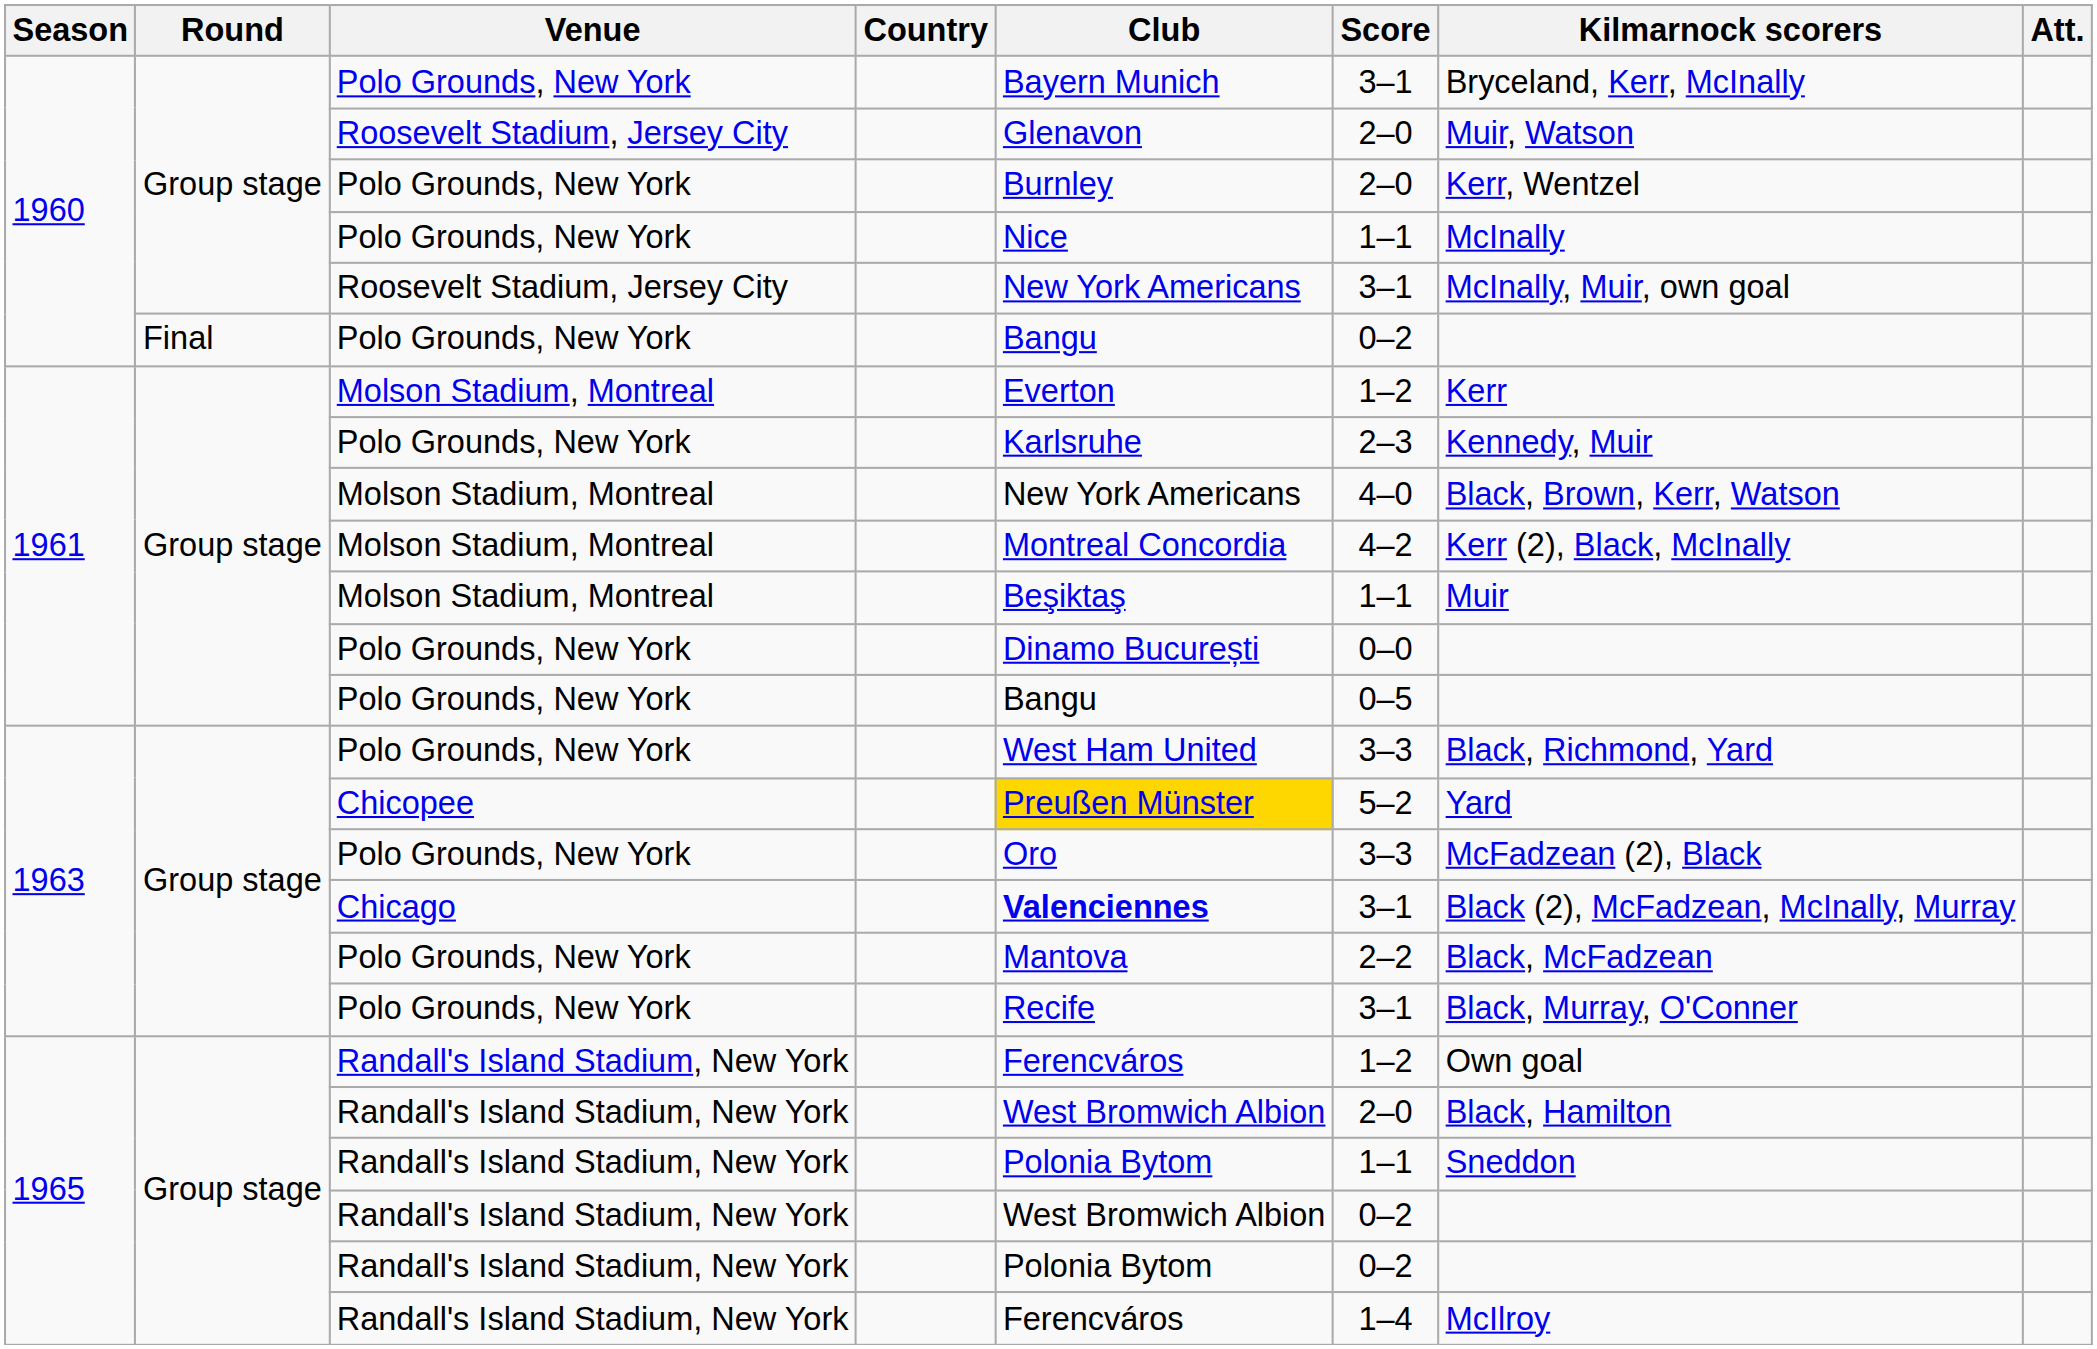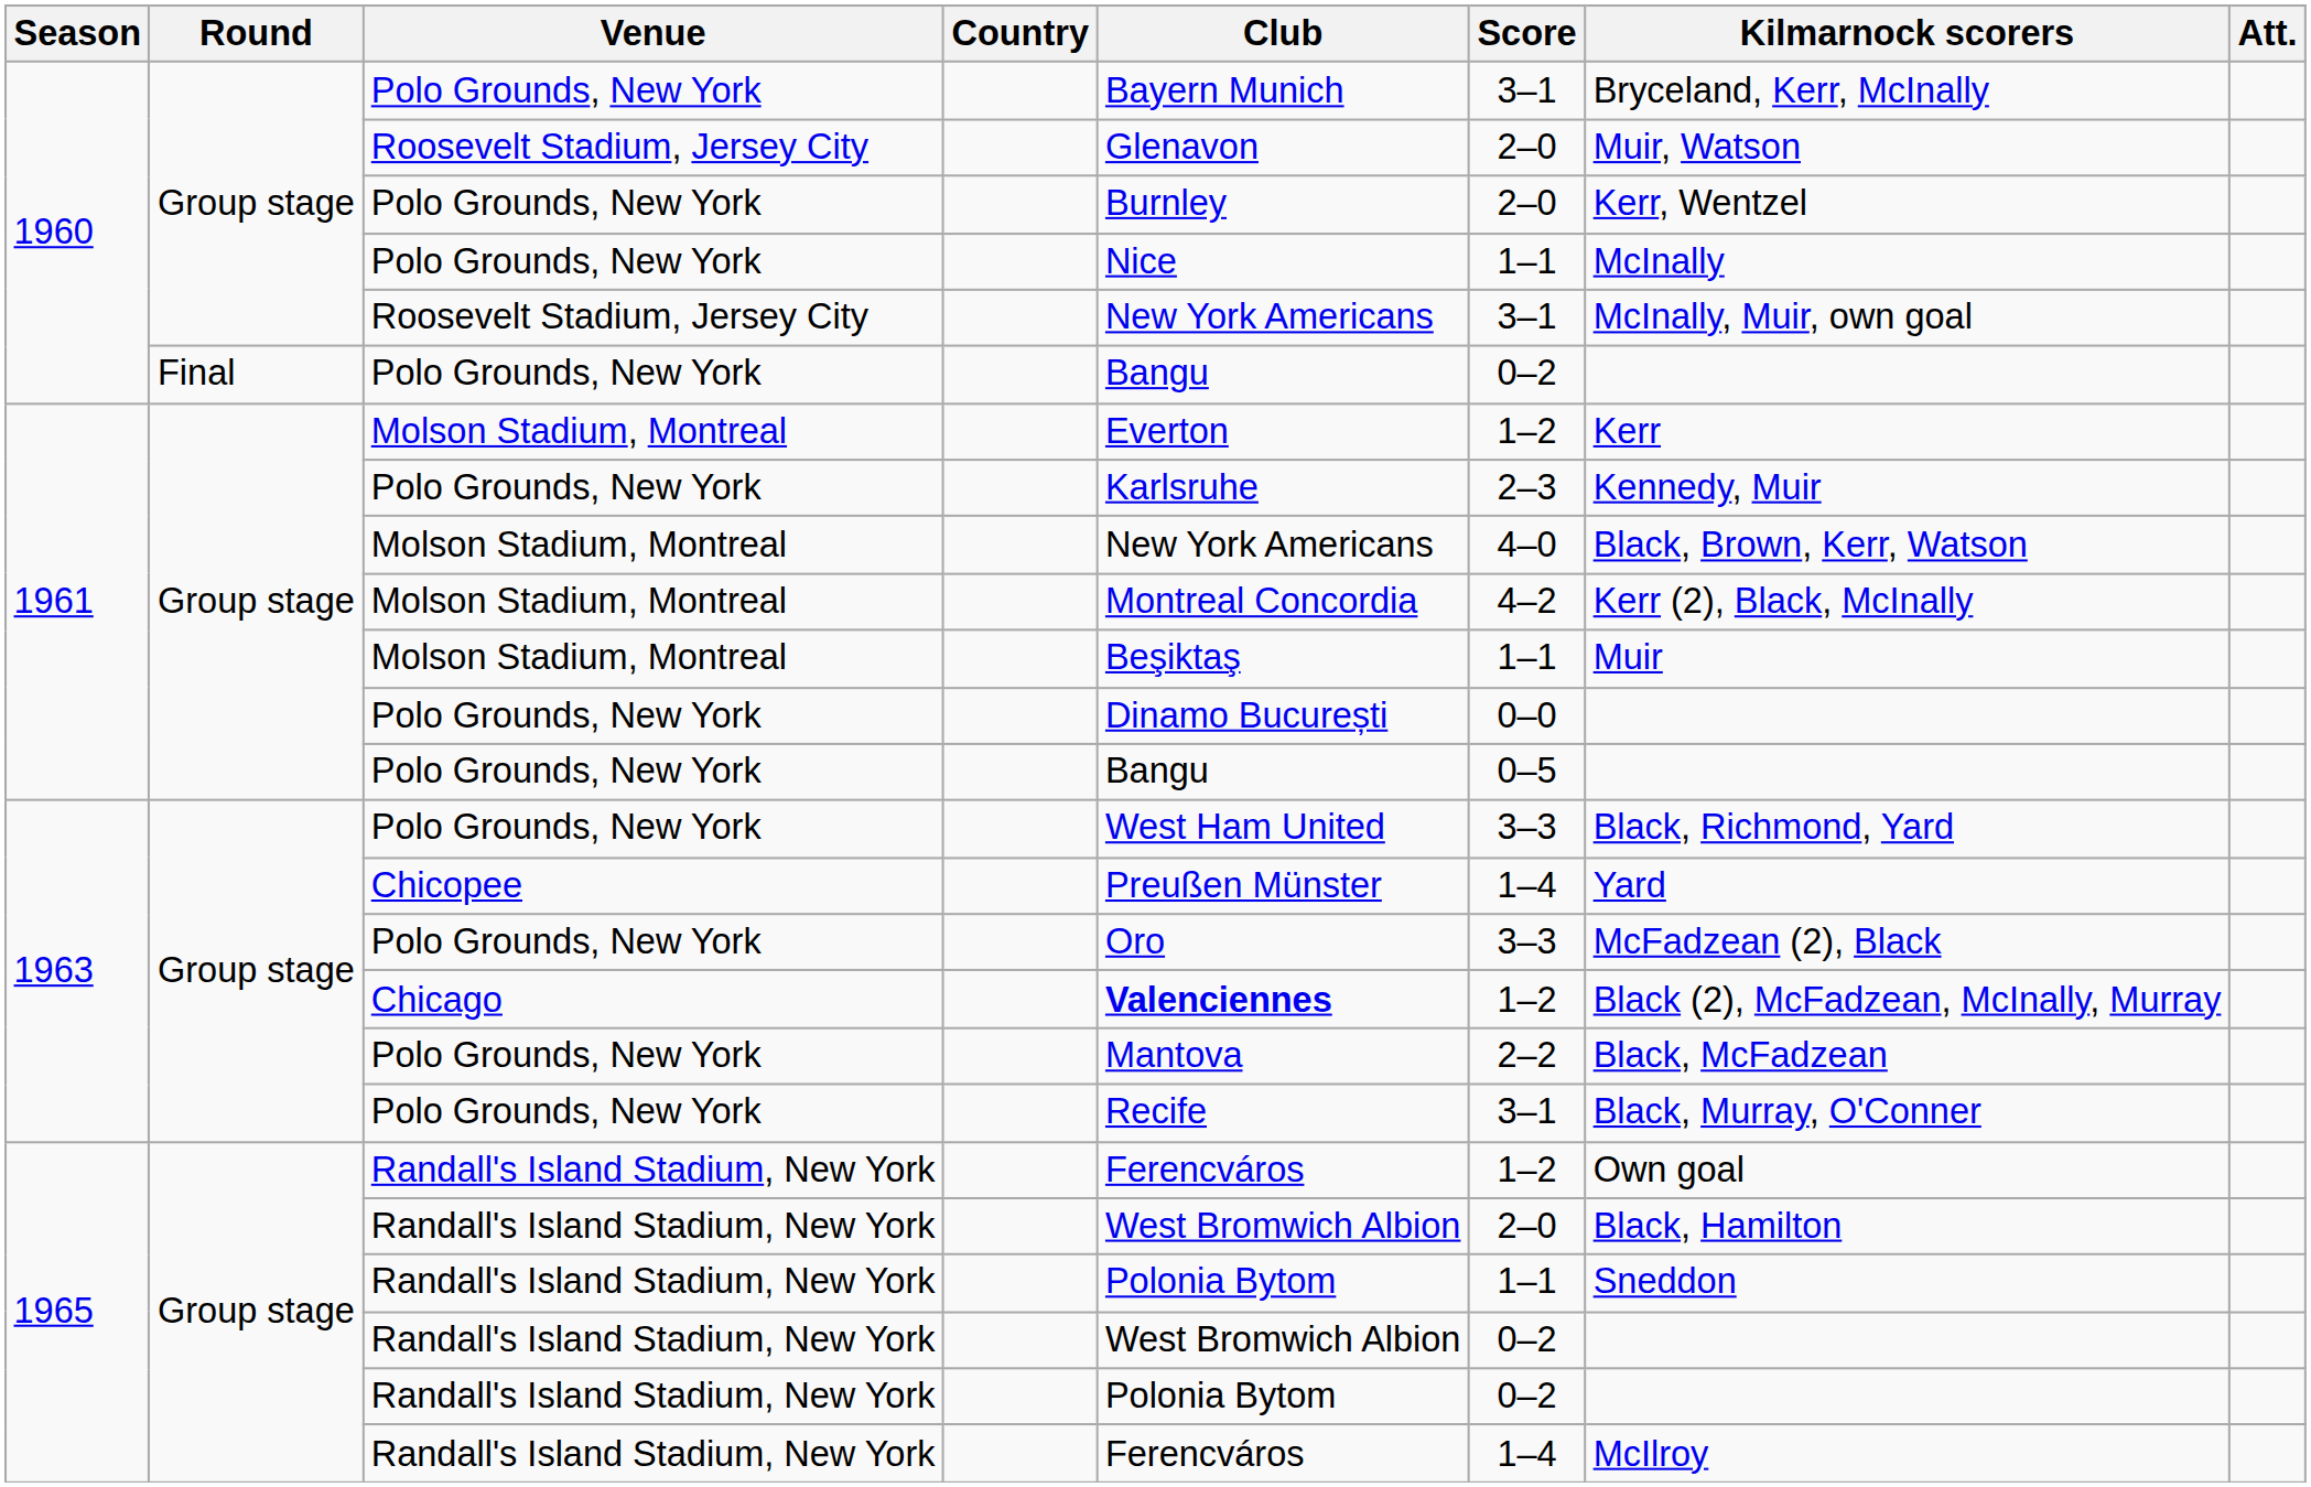 <table class="wikitable plainrowheaders sortable">
 <tr>
 <th scope=col>Season</th>
 <th scope=col>Round</th>
 <th scope=col>Venue</th>
 <th scope=col>Country</th>
 <th scope=col>Club</th>
 <th scope=col>Score</th>
 <th scope=col class=unsortable>Kilmarnock scorers</th>
 <th scope=col>Att.</th>
 </tr>
 <tr>
 <td rowspan=6><a href='#'>1960</a></td>
 <td rowspan=5>Group stage</td>
 <td><a href='#'>Polo Grounds</a>, <a href='#'>New York</a></td>
 <td></td>
 <td scope=row><a href='#'>Bayern Munich</a></td>
 <td align=center>3–1</td>
 <td>Bryceland, <a href='#'>Kerr</a>, <a href='#'>McInally</a></td>
 <td align=right></td>
 </tr>
 <tr>
 <td><a href='#'>Roosevelt Stadium</a>, <a href='#'>Jersey City</a></td>
 <td></td>
 <td scope=row><a href='#'>Glenavon</a></td>
 <td align=center>2–0</td>
 <td><a href='#'>Muir</a>, <a href='#'>Watson</a></td>
 <td align=right></td>
 </tr>
 <tr>
 <td>Polo Grounds, New York</td>
 <td></td>
 <td scope=row><a href='#'>Burnley</a></td>
 <td align=center>2–0</td>
 <td><a href='#'>Kerr</a>, Wentzel</td>
 <td align=right></td>
 </tr>
 <tr>
 <td>Polo Grounds, New York</td>
 <td></td>
 <td scope=row><a href='#'>Nice</a></td>
 <td align=center>1–1</td>
 <td><a href='#'>McInally</a></td>
 <td align=right></td>
 </tr>
 <tr>
 <td>Roosevelt Stadium, Jersey City</td>
 <td></td>
 <td scope=row><a href='#'>New York Americans</a></td>
 <td align=center>3–1</td>
 <td><a href='#'>McInally</a>, <a href='#'>Muir</a>, own goal</td>
 <td align=right></td>
 </tr>
 <tr>
 <td>Final</td>
 <td>Polo Grounds, New York</td>
 <td></td>
 <td scope=row><a href='#'>Bangu</a></td>
 <td align=center>0–2</td>
 <td></td>
 <td align=right></td>
 </tr>
 <tr>
 <td rowspan=7><a href='#'>1961</a></td>
 <td rowspan=7>Group stage</td>
 <td><a href='#'>Molson Stadium</a>, <a href='#'>Montreal</a></td>
 <td></td>
 <td scope=row><a href='#'>Everton</a></td>
 <td align=center>1–2</td>
 <td><a href='#'>Kerr</a></td>
 <td align=right></td>
 </tr>
 <tr>
 <td>Polo Grounds, New York</td>
 <td></td>
 <td scope=row><a href='#'>Karlsruhe</a></td>
 <td align=center>2–3</td>
 <td><a href='#'>Kennedy</a>, <a href='#'>Muir</a></td>
 <td align=right></td>
 </tr>
 <tr>
 <td>Molson Stadium, Montreal</td>
 <td></td>
 <td scope=row>New York Americans</td>
 <td align=center>4–0</td>
 <td><a href='#'>Black</a>, <a href='#'>Brown</a>, <a href='#'>Kerr</a>, <a href='#'>Watson</a></td>
 <td align=right></td>
 </tr>
 <tr>
 <td>Molson Stadium, Montreal</td>
 <td></td>
 <td scope=row><a href='#'>Montreal Concordia</a></td>
 <td align=center>4–2</td>
 <td><a href='#'>Kerr</a> (2), <a href='#'>Black</a>, <a href='#'>McInally</a></td>
 <td align=right></td>
 </tr>
 <tr>
 <td>Molson Stadium, Montreal</td>
 <td></td>
 <td scope=row><a href='#'>Beşiktaş</a></td>
 <td align=center>1–1</td>
 <td><a href='#'>Muir</a></td>
 <td align=right></td>
 </tr>
 <tr>
 <td>Polo Grounds, New York</td>
 <td></td>
 <td scope=row><a href='#'>Dinamo București</a></td>
 <td align=center>0–0</td>
 <td></td>
 <td align=right></td>
 </tr>
 <tr>
 <td>Polo Grounds, New York</td>
 <td></td>
 <td scope=row>Bangu</td>
 <td align=center>0–5</td>
 <td></td>
 <td align=right></td>
 </tr>
 <tr>
 <td rowspan=6><a href='#'>1963</a></td>
 <td rowspan=6>Group stage</td>
 <td>Polo Grounds, New York</td>
 <td></td>
 <td scope=row><a href='#'>West Ham United</a></td>
 <td align=center>3–3</td>
 <td><a href='#'>Black</a>, <a href='#'>Richmond</a>, <a href='#'>Yard</a></td>
 <td align=right></td>
 </tr>
 <tr>
 <td><a href='#'>Chicopee</a></td>
 <td></td>
-<td scope=row style="background: gold;"><a href='#'>Preußen Münster</a></td>
-<td align=center>5–2</td>
+<td scope=row><a href='#'>Preußen Münster</a></td>
+<td align=center>1–4</td>
 <td><a href='#'>Yard</a></td>
 <td align=right></td>
 </tr>
 <tr>
 <td>Polo Grounds, New York</td>
 <td></td>
 <td scope=row><a href='#'>Oro</a></td>
 <td align=center>3–3</td>
 <td><a href='#'>McFadzean</a> (2), <a href='#'>Black</a></td>
 <td align=right></td>
 </tr>
 <tr>
 <td><a href='#'>Chicago</a></td>
 <td></td>
 <td scope=row><strong><a href='#'>Valenciennes</a></strong></td>
-<td align=center>3–1</td>
+<td align=center>1–2</td>
 <td><a href='#'>Black</a> (2), <a href='#'>McFadzean</a>, <a href='#'>McInally</a>, <a href='#'>Murray</a></td>
 <td align=right></td>
 </tr>
 <tr>
 <td>Polo Grounds, New York</td>
 <td></td>
 <td scope=row><a href='#'>Mantova</a></td>
 <td align=center>2–2</td>
 <td><a href='#'>Black</a>, <a href='#'>McFadzean</a></td>
 <td align=right></td>
 </tr>
 <tr>
 <td>Polo Grounds, New York</td>
 <td></td>
 <td scope=row><a href='#'>Recife</a></td>
 <td align=center>3–1</td>
 <td><a href='#'>Black</a>, <a href='#'>Murray</a>, <a href='#'>O'Conner</a></td>
 <td align=right></td>
 </tr>
 <tr>
 <td rowspan=6><a href='#'>1965</a></td>
 <td rowspan=6>Group stage</td>
 <td><a href='#'>Randall's Island Stadium</a>, New York</td>
 <td></td>
 <td scope=row><a href='#'>Ferencváros</a></td>
 <td align=center>1–2</td>
 <td>Own goal</td>
 <td align=right></td>
 </tr>
 <tr>
 <td>Randall's Island Stadium, New York</td>
 <td></td>
 <td scope=row><a href='#'>West Bromwich Albion</a></td>
 <td align=center>2–0</td>
 <td><a href='#'>Black</a>, <a href='#'>Hamilton</a></td>
 <td align=right></td>
 </tr>
 <tr>
 <td>Randall's Island Stadium, New York</td>
 <td></td>
 <td scope=row><a href='#'>Polonia Bytom</a></td>
 <td align=center>1–1</td>
 <td><a href='#'>Sneddon</a></td>
 <td align=right></td>
 </tr>
 <tr>
 <td>Randall's Island Stadium, New York</td>
 <td></td>
 <td scope=row>West Bromwich Albion</td>
 <td align=center>0–2</td>
 <td></td>
 <td align=right></td>
 </tr>
 <tr>
 <td>Randall's Island Stadium, New York</td>
 <td></td>
 <td scope=row>Polonia Bytom</td>
 <td align=center>0–2</td>
 <td></td>
 <td align=right></td>
 </tr>
 <tr>
 <td>Randall's Island Stadium, New York</td>
 <td></td>
 <td scope=row>Ferencváros</td>
 <td align=center>1–4</td>
 <td><a href='#'>McIlroy</a></td>
 <td align=right></td>
 </tr>
 </table>
